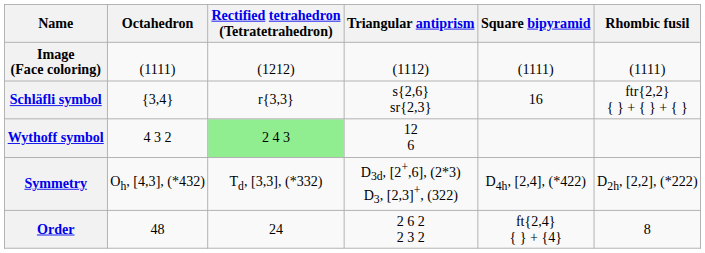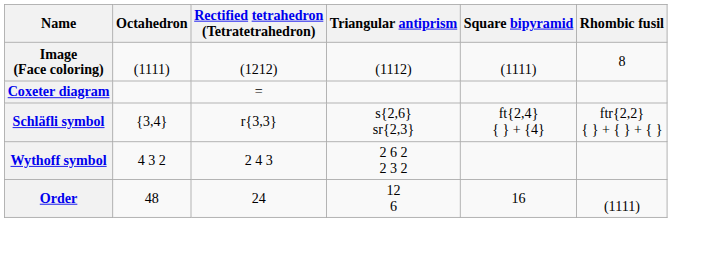 <table class=wikitable>
 <tr>
 <th>Name</th>
 <th>Octahedron</th>
 <th><a href='#'>Rectified</a> <a href='#'>tetrahedron</a><br>(Tetratetrahedron)</th>
 <th>Triangular <a href='#'>antiprism</a></th>
 <th>Square <a href='#'>bipyramid</a></th>
 <th>Rhombic fusil</th>
 </tr>
 <tr align=center>
 <th>Image<br>(Face coloring)</th>
 <td><br>(1111)</td>
 <td><br>(1212)</td>
 <td><br>(1112)</td>
 <td><br>(1111)</td>
-<td><br>(1111)</td>
+<td>8</td>
+</tr>
+<tr align=center>
+<th><a href='#'>Coxeter diagram</a></th>
+<td></td>
+<td> = </td>
+<td><br></td>
+<td></td>
+<td></td>
 </tr>
 <tr align=center>
 <th><a href='#'>Schläfli symbol</a></th>
 <td>{3,4}</td>
 <td>r{3,3}</td>
 <td>s{2,6}<br>sr{2,3}</td>
-<td>16</td>
+<td>ft{2,4}<br>{ } + {4}</td>
 <td>ftr{2,2}<br>{ } + { } + { }</td>
 </tr>
 <tr align=center>
 <th><a href='#'>Wythoff symbol</a></th>
 <td>4  3 2</td>
-<td style="background: lightgreen;">2  4 3</td>
-<td>12<br>6</td>
+<td>2  4 3</td>
+<td>2  6 2 <br>  2 3 2</td>
 <td></td>
 <td></td>
-</tr>
-<tr align=center>
-<th><a href='#'>Symmetry</a></th>
-<td>O<sub>h</sub>, [4,3], (*432)</td>
-<td>T<sub>d</sub>, [3,3], (*332)</td>
-<td>D<sub>3d</sub>, [2<sup>+</sup>,6], (2*3)<br>D<sub>3</sub>, [2,3]<sup>+</sup>, (322)</td>
-<td>D<sub>4h</sub>, [2,4], (*422)</td>
-<td>D<sub>2h</sub>, [2,2], (*222)</td>
 </tr>
 <tr align=center>
 <th><a href='#'>Order</a></th>
 <td>48</td>
 <td>24</td>
-<td>2  6 2 <br>  2 3 2</td>
-<td>ft{2,4}<br>{ } + {4}</td>
-<td>8</td>
+<td>12<br>6</td>
+<td>16</td>
+<td><br>(1111)</td>
 </tr>
 </table>
